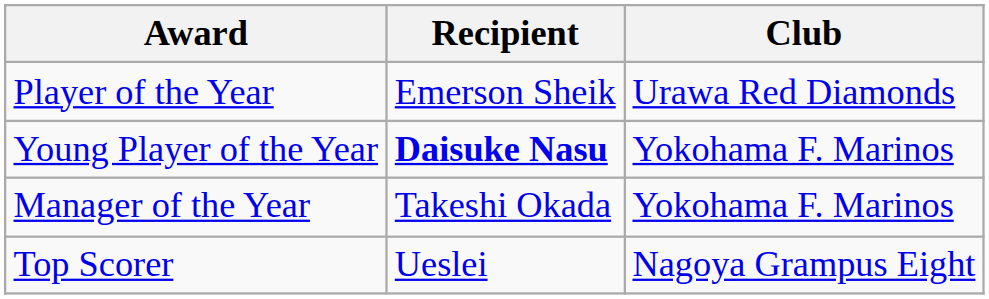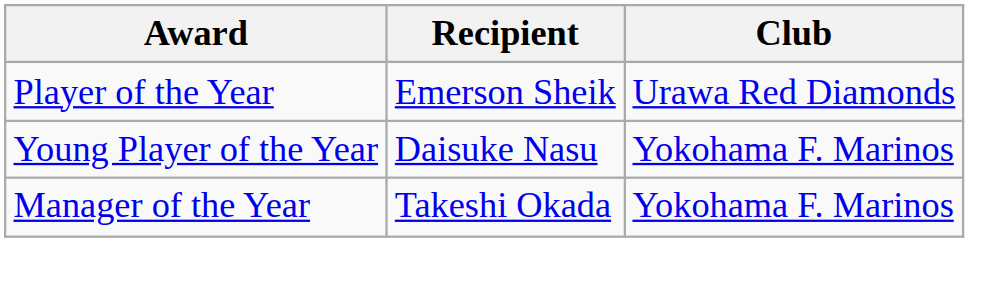 <table class="wikitable">
 <tr>
 <th>Award</th>
 <th>Recipient</th>
 <th>Club</th>
 </tr>
 <tr>
 <td><a href='#'>Player of the Year</a></td>
 <td> <a href='#'>Emerson Sheik</a></td>
 <td><a href='#'>Urawa Red Diamonds</a></td>
 </tr>
 <tr>
 <td><a href='#'>Young Player of the Year</a></td>
-<td><strong> <a href='#'>Daisuke Nasu</a></strong></td>
+<td> <a href='#'>Daisuke Nasu</a></td>
 <td><a href='#'>Yokohama F. Marinos</a></td>
 </tr>
 <tr>
 <td><a href='#'>Manager of the Year</a></td>
 <td> <a href='#'>Takeshi Okada</a></td>
 <td><a href='#'>Yokohama F. Marinos</a></td>
 </tr>
-<tr>
-<td><a href='#'>Top Scorer</a></td>
-<td> <a href='#'>Ueslei</a></td>
-<td><a href='#'>Nagoya Grampus Eight</a></td>
-</tr>
 </table>
